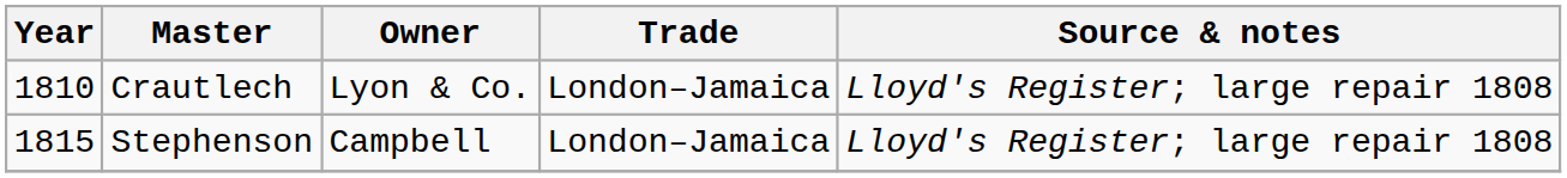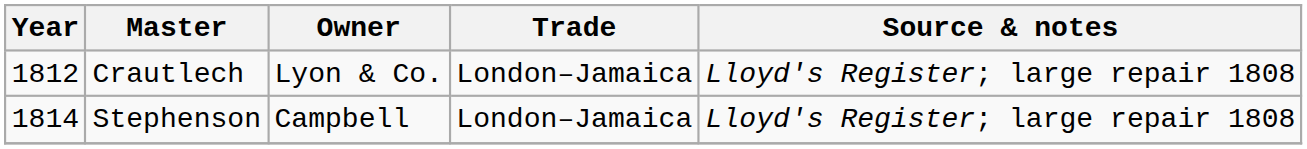 <table class="sortable wikitable">
 <tr>
 <th>Year</th>
 <th>Master</th>
 <th>Owner</th>
 <th>Trade</th>
 <th>Source & notes</th>
 </tr>
 <tr>
-<td>1810</td>
+<td>1812</td>
 <td>Crautlech</td>
 <td>Lyon & Co.</td>
 <td>London–Jamaica</td>
 <td><em>Lloyd's Register</em>; large repair 1808</td>
 </tr>
 <tr>
-<td>1815</td>
+<td>1814</td>
 <td>Stephenson</td>
 <td>Campbell</td>
 <td>London–Jamaica</td>
 <td><em>Lloyd's Register</em>; large repair 1808</td>
 </tr>
 <tr>
 </tr>
 </table>
